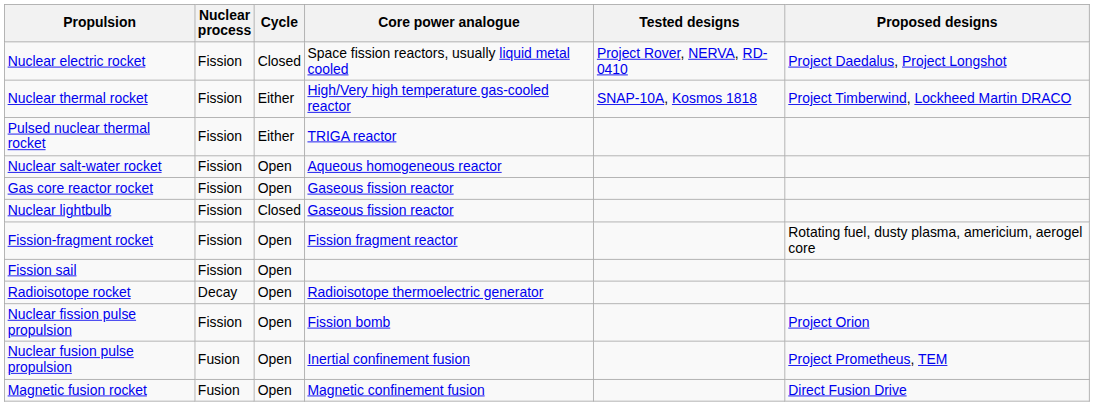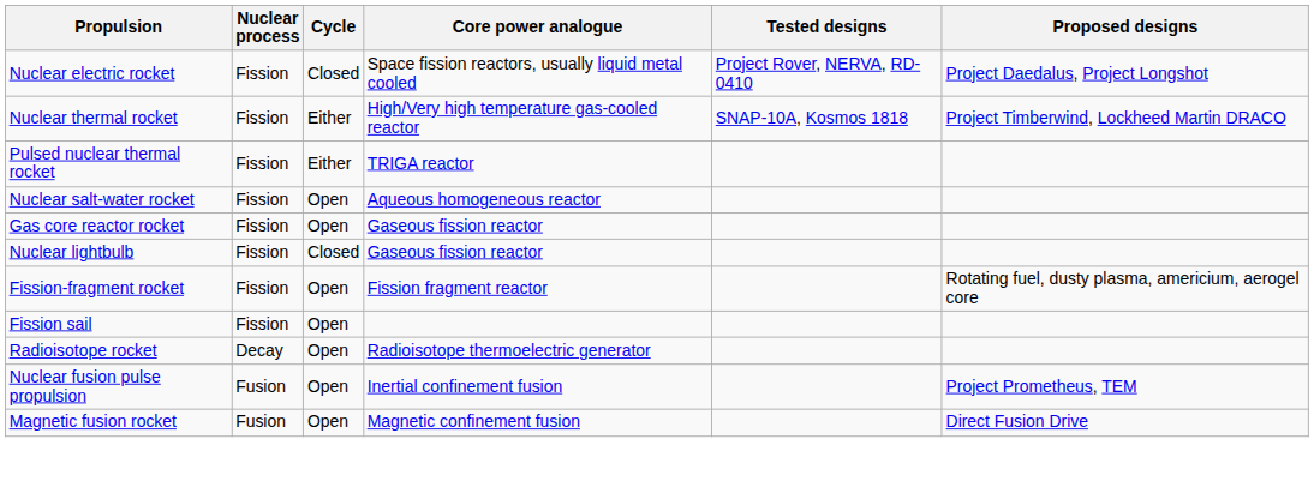 <table class="wikitable sortable">
 <tr>
 <th>Propulsion</th>
 <th>Nuclear<br>process</th>
 <th>Cycle</th>
 <th>Core power analogue</th>
 <th>Tested designs</th>
 <th>Proposed designs</th>
 </tr>
 <tr>
 <td><a href='#'>Nuclear electric rocket</a></td>
 <td>Fission</td>
 <td>Closed</td>
 <td>Space fission reactors, usually <a href='#'>liquid metal cooled</a></td>
 <td> <a href='#'>Project Rover</a>,  <a href='#'>NERVA</a>, <a href='#'>RD-0410</a></td>
 <td><a href='#'>Project Daedalus</a>, <a href='#'>Project Longshot</a></td>
 </tr>
 <tr>
 <td><a href='#'>Nuclear thermal rocket</a></td>
 <td>Fission</td>
 <td>Either</td>
 <td><a href='#'>High/Very high temperature gas-cooled reactor</a></td>
 <td> <a href='#'>SNAP-10A</a>,  <a href='#'>Kosmos 1818</a></td>
 <td> <a href='#'>Project Timberwind</a>,  <a href='#'>Lockheed Martin DRACO</a></td>
 </tr>
 <tr>
 <td><a href='#'>Pulsed nuclear thermal rocket</a></td>
 <td>Fission</td>
 <td>Either</td>
 <td><a href='#'>TRIGA reactor</a></td>
 <td></td>
 <td></td>
 </tr>
 <tr>
 <td><a href='#'>Nuclear salt-water rocket</a></td>
 <td>Fission</td>
 <td>Open</td>
 <td><a href='#'>Aqueous homogeneous reactor</a></td>
 <td></td>
 <td></td>
 </tr>
 <tr>
 <td><a href='#'>Gas core reactor rocket</a></td>
 <td>Fission</td>
 <td>Open</td>
 <td><a href='#'>Gaseous fission reactor</a></td>
 <td></td>
 <td></td>
 </tr>
 <tr>
 <td><a href='#'>Nuclear lightbulb</a></td>
 <td>Fission</td>
 <td>Closed</td>
 <td><a href='#'>Gaseous fission reactor</a></td>
 <td></td>
 <td></td>
 </tr>
 <tr>
 <td><a href='#'>Fission-fragment rocket</a></td>
 <td>Fission</td>
 <td>Open</td>
 <td><a href='#'>Fission fragment reactor</a></td>
 <td></td>
 <td>Rotating fuel, dusty plasma, americium, aerogel core</td>
 </tr>
 <tr>
 <td><a href='#'>Fission sail</a></td>
 <td>Fission</td>
 <td>Open</td>
 <td></td>
 <td></td>
 <td></td>
 </tr>
 <tr>
 <td><a href='#'>Radioisotope rocket</a></td>
 <td>Decay</td>
 <td>Open</td>
 <td><a href='#'>Radioisotope thermoelectric generator</a></td>
 <td></td>
 <td></td>
 </tr>
 <tr>
-<td><a href='#'>Nuclear fission pulse propulsion</a></td>
-<td>Fission</td>
-<td>Open</td>
-<td><a href='#'>Fission bomb</a></td>
-<td></td>
-<td> <a href='#'>Project Orion</a></td>
-</tr>
-<tr>
 <td><a href='#'>Nuclear fusion pulse propulsion</a></td>
 <td>Fusion</td>
 <td>Open</td>
 <td><a href='#'>Inertial confinement fusion</a></td>
 <td></td>
 <td> <a href='#'>Project Prometheus</a>,  <a href='#'>TEM</a></td>
 </tr>
 <tr>
 <td><a href='#'>Magnetic fusion rocket</a></td>
 <td>Fusion</td>
 <td>Open</td>
 <td><a href='#'>Magnetic confinement fusion</a></td>
 <td></td>
 <td><a href='#'>Direct Fusion Drive</a></td>
 </tr>
 </table>
